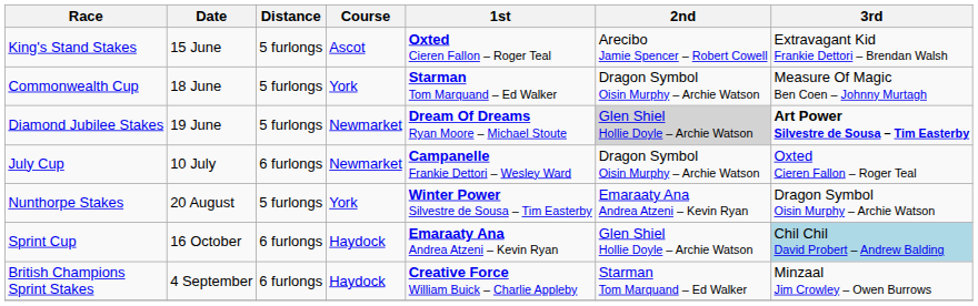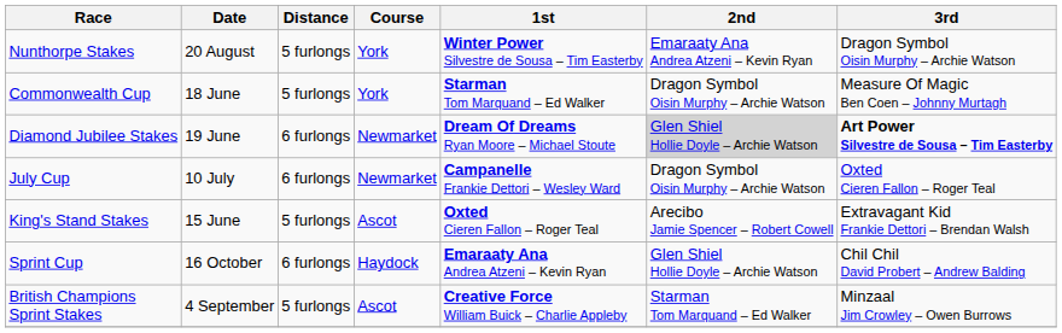 <table class="wikitable sortable">
 <tr>
 <th>Race</th>
 <th>Date</th>
 <th>Distance</th>
 <th>Course</th>
 <th>1st</th>
 <th>2nd</th>
 <th>3rd</th>
 </tr>
 <tr>
-<td><a href='#'>King's Stand Stakes</a></td>
-<td>15 June</td>
+<td><a href='#'>Nunthorpe Stakes</a></td>
+<td>20 August</td>
 <td>5 furlongs</td>
-<td><a href='#'>Ascot</a></td>
-<td><strong><a href='#'>Oxted</a></strong><br><small><a href='#'>Cieren Fallon</a> – Roger Teal</small></td>
-<td>Arecibo<br><small><a href='#'>Jamie Spencer</a> – <a href='#'>Robert Cowell</a></small></td>
-<td>Extravagant Kid<br><small><a href='#'>Frankie Dettori</a> – Brendan Walsh</small></td>
+<td><a href='#'>York</a></td>
+<td><strong><a href='#'>Winter Power</a></strong><br><small><a href='#'>Silvestre de Sousa</a> – <a href='#'>Tim Easterby</a></small></td>
+<td><a href='#'>Emaraaty Ana</a><br><small><a href='#'>Andrea Atzeni</a> – Kevin Ryan</small></td>
+<td>Dragon Symbol<br><small><a href='#'>Oisin Murphy</a> – Archie Watson</small></td>
 </tr>
 <tr>
 <td><a href='#'>Commonwealth Cup</a></td>
 <td>18 June</td>
 <td>5 furlongs</td>
 <td><a href='#'>York</a></td>
 <td><strong><a href='#'>Starman</a></strong><br><small><a href='#'>Tom Marquand</a> – Ed Walker</small></td>
 <td>Dragon Symbol<br><small><a href='#'>Oisin Murphy</a> – Archie Watson</small></td>
 <td>Measure Of Magic<br><small>Ben Coen – <a href='#'>Johnny Murtagh</a></small></td>
 </tr>
 <tr>
 <td><a href='#'>Diamond Jubilee Stakes</a></td>
 <td>19 June</td>
-<td>5 furlongs</td>
+<td>6 furlongs</td>
 <td><a href='#'>Newmarket</a></td>
 <td><strong><a href='#'>Dream Of Dreams</a></strong><br><small><a href='#'>Ryan Moore</a> – <a href='#'>Michael Stoute</a></small></td>
 <td style="background: lightgrey;"><a href='#'>Glen Shiel</a><br><small><a href='#'>Hollie Doyle</a> – Archie Watson</small></td>
 <td><strong>Art Power<br><small><a href='#'>Silvestre de Sousa</a> – <a href='#'>Tim Easterby</a></small></strong></td>
 </tr>
 <tr>
 <td><a href='#'>July Cup</a></td>
 <td>10 July</td>
 <td>6 furlongs</td>
 <td><a href='#'>Newmarket</a></td>
 <td><strong><a href='#'>Campanelle</a></strong><br><small><a href='#'>Frankie Dettori</a> – <a href='#'>Wesley Ward</a></small></td>
 <td>Dragon Symbol<br><small><a href='#'>Oisin Murphy</a> – Archie Watson</small></td>
 <td><a href='#'>Oxted</a><br><small><a href='#'>Cieren Fallon</a> – Roger Teal</small></td>
 </tr>
 <tr>
-<td><a href='#'>Nunthorpe Stakes</a></td>
-<td>20 August</td>
+<td><a href='#'>King's Stand Stakes</a></td>
+<td>15 June</td>
 <td>5 furlongs</td>
-<td><a href='#'>York</a></td>
-<td><strong><a href='#'>Winter Power</a></strong><br><small><a href='#'>Silvestre de Sousa</a> – <a href='#'>Tim Easterby</a></small></td>
-<td><a href='#'>Emaraaty Ana</a><br><small><a href='#'>Andrea Atzeni</a> – Kevin Ryan</small></td>
-<td>Dragon Symbol<br><small><a href='#'>Oisin Murphy</a> – Archie Watson</small></td>
+<td><a href='#'>Ascot</a></td>
+<td><strong><a href='#'>Oxted</a></strong><br><small><a href='#'>Cieren Fallon</a> – Roger Teal</small></td>
+<td>Arecibo<br><small><a href='#'>Jamie Spencer</a> – <a href='#'>Robert Cowell</a></small></td>
+<td>Extravagant Kid<br><small><a href='#'>Frankie Dettori</a> – Brendan Walsh</small></td>
 </tr>
 <tr>
 <td><a href='#'>Sprint Cup</a></td>
 <td>16 October</td>
 <td>6 furlongs</td>
 <td><a href='#'>Haydock</a></td>
 <td><strong><a href='#'>Emaraaty Ana</a></strong><br><small><a href='#'>Andrea Atzeni</a> – Kevin Ryan</small></td>
 <td><a href='#'>Glen Shiel</a><br><small><a href='#'>Hollie Doyle</a> – Archie Watson</small></td>
-<td style="background: lightblue;">Chil Chil<br><small><a href='#'>David Probert</a> – <a href='#'>Andrew Balding</a></small></td>
+<td>Chil Chil<br><small><a href='#'>David Probert</a> – <a href='#'>Andrew Balding</a></small></td>
 </tr>
 <tr>
 <td><a href='#'>British Champions<br>Sprint Stakes</a></td>
 <td>4 September</td>
-<td>6 furlongs</td>
-<td><a href='#'>Haydock</a></td>
+<td>5 furlongs</td>
+<td><a href='#'>Ascot</a></td>
 <td><strong><a href='#'>Creative Force</a></strong><br><small><a href='#'>William Buick</a> – <a href='#'>Charlie Appleby</a></small></td>
 <td><a href='#'>Starman</a><br><small><a href='#'>Tom Marquand</a> – Ed Walker</small></td>
 <td>Minzaal<br><small><a href='#'>Jim Crowley</a> – Owen Burrows</small></td>
 </tr>
 <tr>
 </tr>
 </table>
